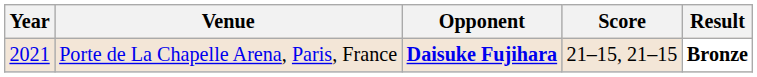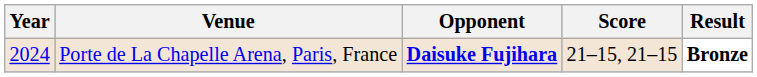 <table class="sortable wikitable" style="font-size: 90%;">
 <tr>
 <th>Year</th>
 <th>Venue</th>
 <th>Opponent</th>
 <th>Score</th>
 <th>Result</th>
 </tr>
 <tr style="background:#F3E6D7">
-<td align="center"><a href='#'>2021</a></td>
+<td align="center"><a href='#'>2024</a></td>
 <td align="left"><a href='#'>Porte de La Chapelle Arena</a>, <a href='#'>Paris</a>, France</td>
 <td align="left"><strong> <a href='#'>Daisuke Fujihara</a></strong></td>
 <td align="left">21–15, 21–15</td>
 <td style="text-align:left; background:white"> <strong>Bronze</strong></td>
 </tr>
 </table>
